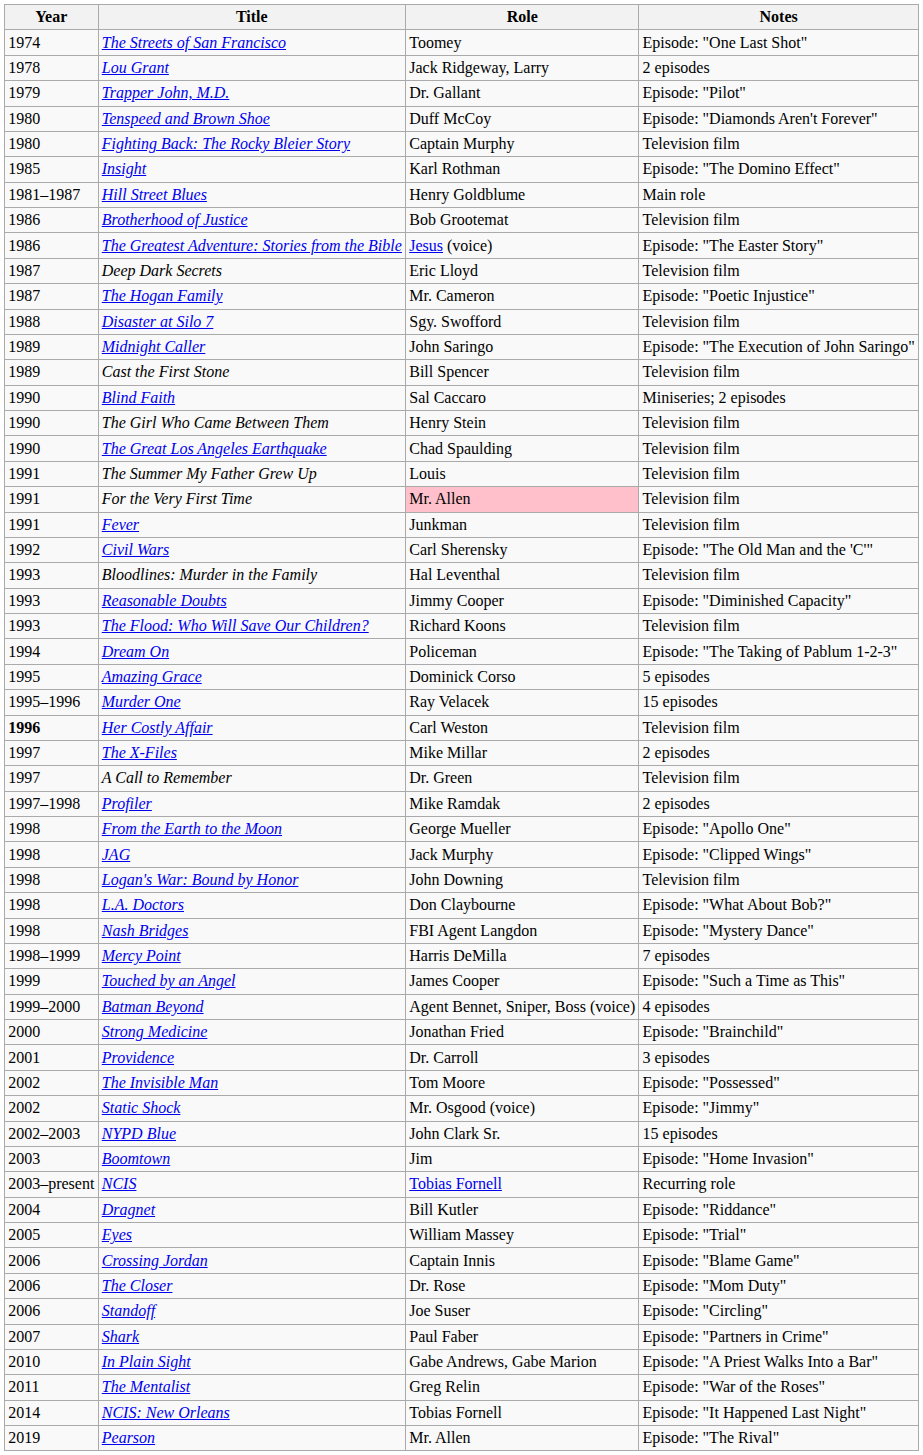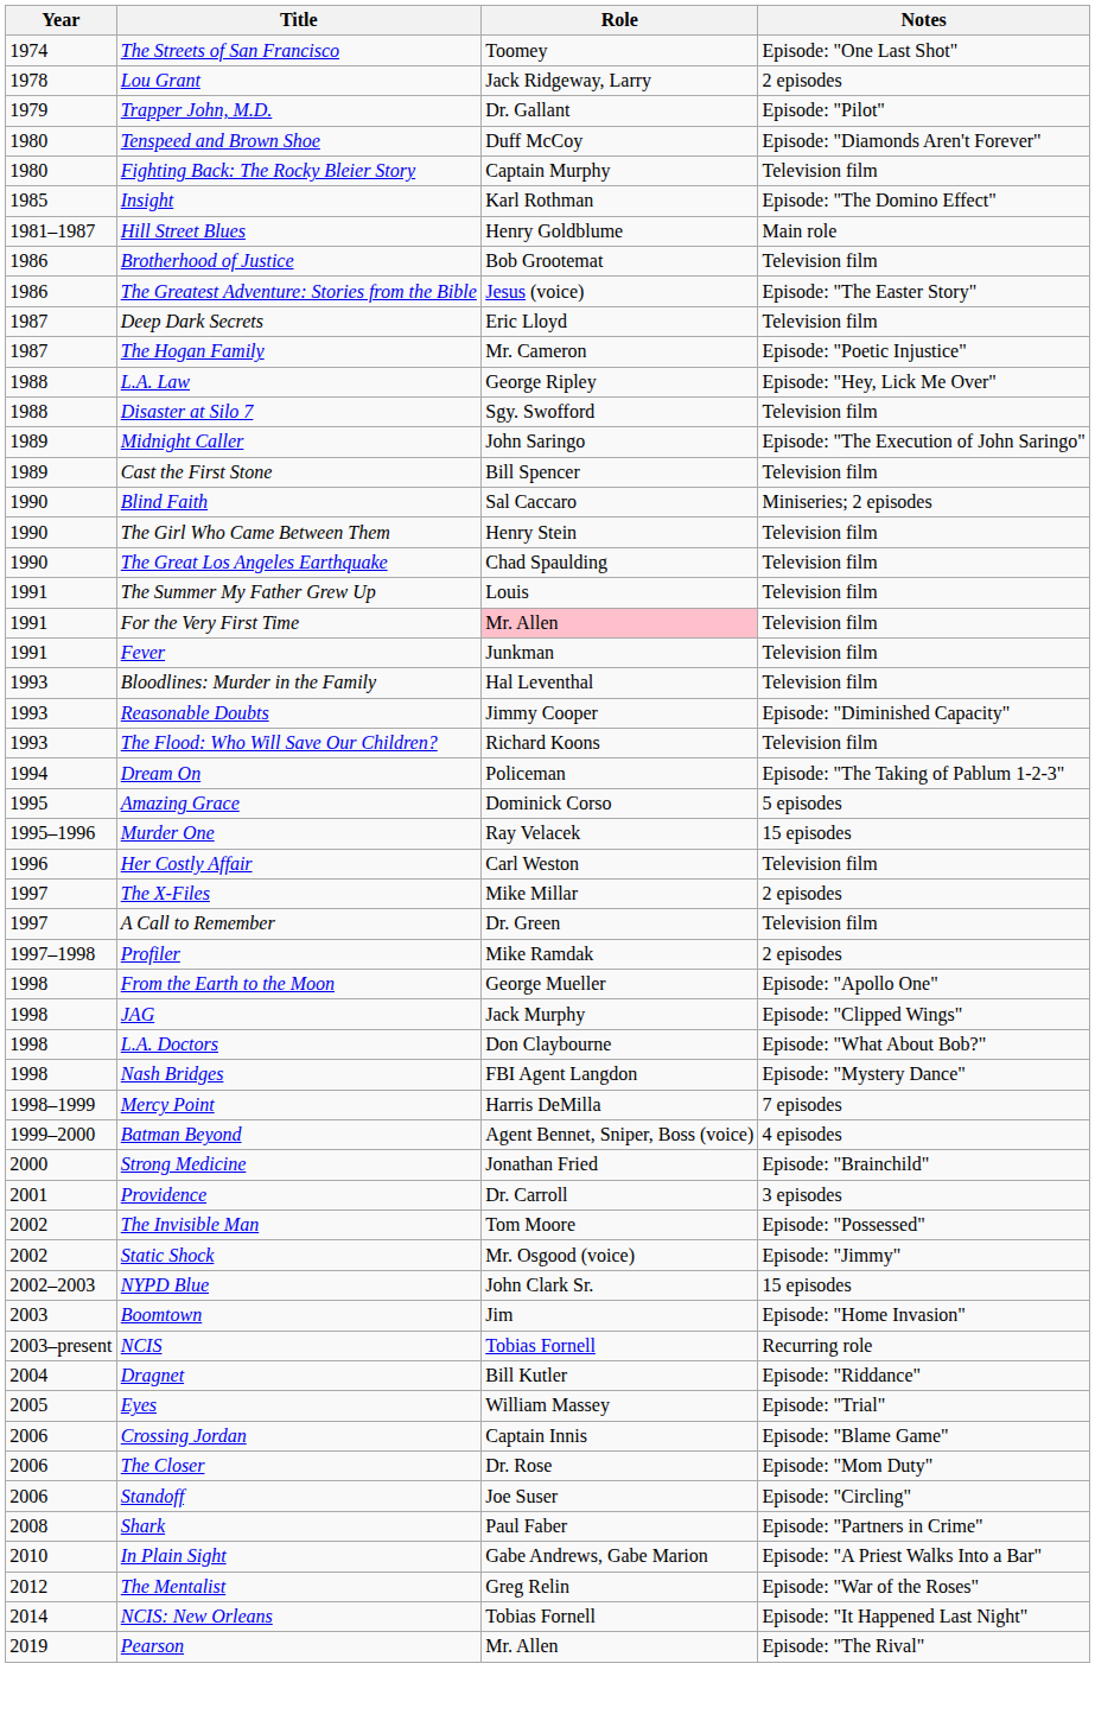 <table class="wikitable sortable">
 <tr>
 <th>Year</th>
 <th>Title</th>
 <th>Role</th>
 <th>Notes</th>
 </tr>
 <tr>
 <td>1974</td>
 <td><em><a href='#'>The Streets of San Francisco</a></em></td>
 <td>Toomey</td>
 <td>Episode: "One Last Shot"</td>
 </tr>
 <tr>
 <td>1978</td>
 <td><em><a href='#'>Lou Grant</a></em></td>
 <td>Jack Ridgeway, Larry</td>
 <td>2 episodes</td>
 </tr>
 <tr>
 <td>1979</td>
 <td><em><a href='#'>Trapper John, M.D.</a></em></td>
 <td>Dr. Gallant</td>
 <td>Episode: "Pilot"</td>
 </tr>
 <tr>
 <td>1980</td>
 <td><em><a href='#'>Tenspeed and Brown Shoe</a></em></td>
 <td>Duff McCoy</td>
 <td>Episode: "Diamonds Aren't Forever"</td>
 </tr>
 <tr>
 <td>1980</td>
 <td><em><a href='#'>Fighting Back: The Rocky Bleier Story</a></em></td>
 <td>Captain Murphy</td>
 <td>Television film</td>
 </tr>
 <tr>
 <td>1985</td>
 <td><em><a href='#'>Insight</a></em></td>
 <td>Karl Rothman</td>
 <td>Episode: "The Domino Effect"</td>
 </tr>
 <tr>
 <td>1981–1987</td>
 <td><em><a href='#'>Hill Street Blues</a></em></td>
 <td>Henry Goldblume</td>
 <td>Main role</td>
 </tr>
 <tr>
 <td>1986</td>
 <td><em><a href='#'>Brotherhood of Justice</a></em></td>
 <td>Bob Grootemat</td>
 <td>Television film</td>
 </tr>
 <tr>
 <td>1986</td>
 <td><em><a href='#'>The Greatest Adventure: Stories from the Bible</a></em></td>
 <td><a href='#'>Jesus</a> (voice)</td>
 <td>Episode: "The Easter Story"</td>
 </tr>
 <tr>
 <td>1987</td>
 <td><em>Deep Dark Secrets</em></td>
 <td>Eric Lloyd</td>
 <td>Television film</td>
 </tr>
 <tr>
 <td>1987</td>
 <td><em><a href='#'>The Hogan Family</a></em></td>
 <td>Mr. Cameron</td>
 <td>Episode: "Poetic Injustice"</td>
 </tr>
 <tr>
 <td>1988</td>
+<td><em><a href='#'>L.A. Law</a></em></td>
+<td>George Ripley</td>
+<td>Episode: "Hey, Lick Me Over"</td>
+</tr>
+<tr>
+<td>1988</td>
 <td><em><a href='#'>Disaster at Silo 7</a></em></td>
 <td>Sgy. Swofford</td>
 <td>Television film</td>
 </tr>
 <tr>
 <td>1989</td>
 <td><em><a href='#'>Midnight Caller</a></em></td>
 <td>John Saringo</td>
 <td>Episode: "The Execution of John Saringo"</td>
 </tr>
 <tr>
 <td>1989</td>
 <td><em>Cast the First Stone</em></td>
 <td>Bill Spencer</td>
 <td>Television film</td>
 </tr>
 <tr>
 <td>1990</td>
 <td><em><a href='#'>Blind Faith</a></em></td>
 <td>Sal Caccaro</td>
 <td>Miniseries; 2 episodes</td>
 </tr>
 <tr>
 <td>1990</td>
 <td><em>The Girl Who Came Between Them</em></td>
 <td>Henry Stein</td>
 <td>Television film</td>
 </tr>
 <tr>
 <td>1990</td>
 <td><em><a href='#'>The Great Los Angeles Earthquake</a></em></td>
 <td>Chad Spaulding</td>
 <td>Television film</td>
 </tr>
 <tr>
 <td>1991</td>
 <td><em>The Summer My Father Grew Up</em></td>
 <td>Louis</td>
 <td>Television film</td>
 </tr>
 <tr>
 <td>1991</td>
 <td><em>For the Very First Time</em></td>
 <td style="background: pink;">Mr. Allen</td>
 <td>Television film</td>
 </tr>
 <tr>
 <td>1991</td>
 <td><em><a href='#'>Fever</a></em></td>
 <td>Junkman</td>
 <td>Television film</td>
 </tr>
 <tr>
-<td>1992</td>
-<td><em><a href='#'>Civil Wars</a></em></td>
-<td>Carl Sherensky</td>
-<td>Episode: "The Old Man and the 'C'"</td>
-</tr>
-<tr>
 <td>1993</td>
 <td><em>Bloodlines: Murder in the Family</em></td>
 <td>Hal Leventhal</td>
 <td>Television film</td>
 </tr>
 <tr>
 <td>1993</td>
 <td><em><a href='#'>Reasonable Doubts</a></em></td>
 <td>Jimmy Cooper</td>
 <td>Episode: "Diminished Capacity"</td>
 </tr>
 <tr>
 <td>1993</td>
 <td><em><a href='#'>The Flood: Who Will Save Our Children?</a></em></td>
 <td>Richard Koons</td>
 <td>Television film</td>
 </tr>
 <tr>
 <td>1994</td>
 <td><em><a href='#'>Dream On</a></em></td>
 <td>Policeman</td>
 <td>Episode: "The Taking of Pablum 1-2-3"</td>
 </tr>
 <tr>
 <td>1995</td>
 <td><em><a href='#'>Amazing Grace</a></em></td>
 <td>Dominick Corso</td>
 <td>5 episodes</td>
 </tr>
 <tr>
 <td>1995–1996</td>
 <td><em><a href='#'>Murder One</a></em></td>
 <td>Ray Velacek</td>
 <td>15 episodes</td>
 </tr>
 <tr>
-<td><strong>1996</strong></td>
+<td>1996</td>
 <td><em><a href='#'>Her Costly Affair</a></em></td>
 <td>Carl Weston</td>
 <td>Television film</td>
 </tr>
 <tr>
 <td>1997</td>
 <td><em><a href='#'>The X-Files</a></em></td>
 <td>Mike Millar</td>
 <td>2 episodes</td>
 </tr>
 <tr>
 <td>1997</td>
 <td><em>A Call to Remember</em></td>
 <td>Dr. Green</td>
 <td>Television film</td>
 </tr>
 <tr>
 <td>1997–1998</td>
 <td><em><a href='#'>Profiler</a></em></td>
 <td>Mike Ramdak</td>
 <td>2 episodes</td>
 </tr>
 <tr>
 <td>1998</td>
 <td><em><a href='#'>From the Earth to the Moon</a></em></td>
 <td>George Mueller</td>
 <td>Episode: "Apollo One"</td>
 </tr>
 <tr>
 <td>1998</td>
 <td><em><a href='#'>JAG</a></em></td>
 <td>Jack Murphy</td>
 <td>Episode: "Clipped Wings"</td>
 </tr>
 <tr>
 <td>1998</td>
-<td><em><a href='#'>Logan's War: Bound by Honor</a></em></td>
-<td>John Downing</td>
-<td>Television film</td>
-</tr>
-<tr>
-<td>1998</td>
 <td><em><a href='#'>L.A. Doctors</a></em></td>
 <td>Don Claybourne</td>
 <td>Episode: "What About Bob?"</td>
 </tr>
 <tr>
 <td>1998</td>
 <td><em><a href='#'>Nash Bridges</a></em></td>
 <td>FBI Agent Langdon</td>
 <td>Episode: "Mystery Dance"</td>
 </tr>
 <tr>
 <td>1998–1999</td>
 <td><em><a href='#'>Mercy Point</a></em></td>
 <td>Harris DeMilla</td>
 <td>7 episodes</td>
-</tr>
-<tr>
-<td>1999</td>
-<td><em><a href='#'>Touched by an Angel</a></em></td>
-<td>James Cooper</td>
-<td>Episode: "Such a Time as This"</td>
 </tr>
 <tr>
 <td>1999–2000</td>
 <td><em><a href='#'>Batman Beyond</a></em></td>
 <td>Agent Bennet, Sniper, Boss (voice)</td>
 <td>4 episodes</td>
 </tr>
 <tr>
 <td>2000</td>
 <td><em><a href='#'>Strong Medicine</a></em></td>
 <td>Jonathan Fried</td>
 <td>Episode: "Brainchild"</td>
 </tr>
 <tr>
 <td>2001</td>
 <td><em><a href='#'>Providence</a></em></td>
 <td>Dr. Carroll</td>
 <td>3 episodes</td>
 </tr>
 <tr>
 <td>2002</td>
 <td><em><a href='#'>The Invisible Man</a></em></td>
 <td>Tom Moore</td>
 <td>Episode: "Possessed"</td>
 </tr>
 <tr>
 <td>2002</td>
 <td><em><a href='#'>Static Shock</a></em></td>
 <td>Mr. Osgood (voice)</td>
 <td>Episode: "Jimmy"</td>
 </tr>
 <tr>
 <td>2002–2003</td>
 <td><em><a href='#'>NYPD Blue</a></em></td>
 <td>John Clark Sr.</td>
 <td>15 episodes</td>
 </tr>
 <tr>
 <td>2003</td>
 <td><em><a href='#'>Boomtown</a></em></td>
 <td>Jim</td>
 <td>Episode: "Home Invasion"</td>
 </tr>
 <tr>
 <td>2003–present</td>
 <td><em><a href='#'>NCIS</a></em></td>
 <td><a href='#'>Tobias Fornell</a></td>
 <td>Recurring role</td>
 </tr>
 <tr>
 <td>2004</td>
 <td><em><a href='#'>Dragnet</a></em></td>
 <td>Bill Kutler</td>
 <td>Episode: "Riddance"</td>
 </tr>
 <tr>
 <td>2005</td>
 <td><em><a href='#'>Eyes</a></em></td>
 <td>William Massey</td>
 <td>Episode: "Trial"</td>
 </tr>
 <tr>
 <td>2006</td>
 <td><em><a href='#'>Crossing Jordan</a></em></td>
 <td>Captain Innis</td>
 <td>Episode: "Blame Game"</td>
 </tr>
 <tr>
 <td>2006</td>
 <td><em><a href='#'>The Closer</a></em></td>
 <td>Dr. Rose</td>
 <td>Episode: "Mom Duty"</td>
 </tr>
 <tr>
 <td>2006</td>
 <td><em><a href='#'>Standoff</a></em></td>
 <td>Joe Suser</td>
 <td>Episode: "Circling"</td>
 </tr>
 <tr>
-<td>2007</td>
+<td>2008</td>
 <td><em><a href='#'>Shark</a></em></td>
 <td>Paul Faber</td>
 <td>Episode: "Partners in Crime"</td>
 </tr>
 <tr>
 <td>2010</td>
 <td><em><a href='#'>In Plain Sight</a></em></td>
 <td>Gabe Andrews, Gabe Marion</td>
 <td>Episode: "A Priest Walks Into a Bar"</td>
 </tr>
 <tr>
-<td>2011</td>
+<td>2012</td>
 <td><em><a href='#'>The Mentalist</a></em></td>
 <td>Greg Relin</td>
 <td>Episode: "War of the Roses"</td>
 </tr>
 <tr>
 <td>2014</td>
 <td><em><a href='#'>NCIS: New Orleans</a></em></td>
 <td>Tobias Fornell</td>
 <td>Episode: "It Happened Last Night"</td>
 </tr>
 <tr>
 <td>2019</td>
 <td><em><a href='#'>Pearson</a></em></td>
 <td>Mr. Allen</td>
 <td>Episode: "The Rival"</td>
 </tr>
 </table>
